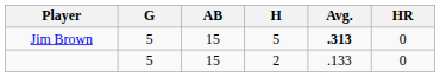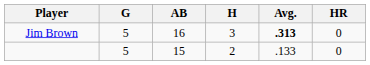 <table class="wikitable sortable">
 <tr>
 <th bgcolor="#DDDDFF" width="16%">Player</th>
 <th bgcolor="#DDDDFF" width="9%">G</th>
 <th bgcolor="#DDDDFF" width="9%">AB</th>
 <th bgcolor="#DDDDFF" width="9%">H</th>
 <th bgcolor="#DDDDFF" width="9%">Avg.</th>
 <th bgcolor="#DDDDFF" width="9%">HR</th>
 </tr>
 <tr align="center">
 <td><a href='#'>Jim Brown</a></td>
 <td>5</td>
-<td>15</td>
-<td>5</td>
+<td>16</td>
+<td>3</td>
 <td><strong>.313</strong></td>
 <td>0</td>
 </tr>
 <tr align=center>
 <td></td>
 <td>5</td>
 <td>15</td>
 <td>2</td>
 <td>.133</td>
 <td>0</td>
 </tr>
 </table>
